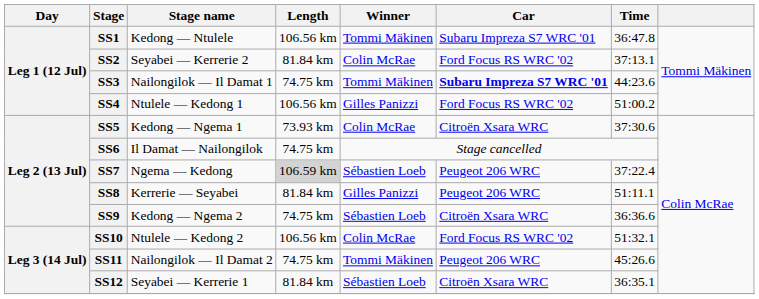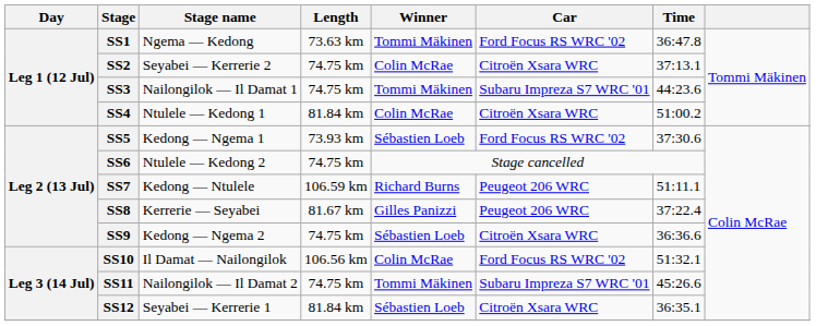 <table class="wikitable" style="font-size: 85%;">
 <tr>
 <th>Day</th>
 <th>Stage</th>
 <th>Stage name</th>
 <th>Length</th>
 <th>Winner</th>
 <th>Car</th>
 <th>Time</th>
 <th></th>
 </tr>
 <tr>
 <th rowspan="4">Leg 1 (12 Jul)</th>
 <th>SS1</th>
-<td>Kedong — Ntulele</td>
-<td align="center">106.56 km</td>
+<td>Ngema — Kedong</td>
+<td align="center">73.63 km</td>
 <td> <a href='#'>Tommi Mäkinen</a></td>
-<td><a href='#'>Subaru Impreza S7 WRC '01</a></td>
+<td><a href='#'>Ford Focus RS WRC '02</a></td>
 <td>36:47.8</td>
 <td rowspan="4"> <a href='#'>Tommi Mäkinen</a></td>
 </tr>
 <tr>
 <th>SS2</th>
 <td>Seyabei — Kerrerie 2</td>
-<td align="center">81.84 km</td>
+<td align="center">74.75 km</td>
 <td> <a href='#'>Colin McRae</a></td>
-<td><a href='#'>Ford Focus RS WRC '02</a></td>
+<td><a href='#'>Citroën Xsara WRC</a></td>
 <td>37:13.1</td>
 </tr>
 <tr>
 <th>SS3</th>
 <td>Nailongilok — Il Damat 1</td>
 <td align="center">74.75 km</td>
 <td> <a href='#'>Tommi Mäkinen</a></td>
-<td><strong><a href='#'>Subaru Impreza S7 WRC '01</a></strong></td>
+<td><a href='#'>Subaru Impreza S7 WRC '01</a></td>
 <td>44:23.6</td>
 </tr>
 <tr>
 <th>SS4</th>
 <td>Ntulele — Kedong 1</td>
-<td align="center">106.56 km</td>
-<td> <a href='#'>Gilles Panizzi</a></td>
-<td><a href='#'>Ford Focus RS WRC '02</a></td>
+<td align="center">81.84 km</td>
+<td> <a href='#'>Colin McRae</a></td>
+<td><a href='#'>Citroën Xsara WRC</a></td>
 <td>51:00.2</td>
 </tr>
 <tr>
 <th rowspan="5">Leg 2 (13 Jul)</th>
 <th>SS5</th>
 <td>Kedong — Ngema 1</td>
 <td align="center">73.93 km</td>
-<td> <a href='#'>Colin McRae</a></td>
-<td><a href='#'>Citroën Xsara WRC</a></td>
+<td> <a href='#'>Sébastien Loeb</a></td>
+<td><a href='#'>Ford Focus RS WRC '02</a></td>
 <td>37:30.6</td>
 <td rowspan="8"> <a href='#'>Colin McRae</a></td>
 </tr>
 <tr>
 <th>SS6</th>
-<td>Il Damat — Nailongilok</td>
+<td>Ntulele — Kedong 2</td>
 <td align="center">74.75 km</td>
 <td colspan="3" align="center"><em>Stage cancelled</em></td>
 </tr>
 <tr>
 <th>SS7</th>
-<td>Ngema — Kedong</td>
-<td align="center" style="background: lightgrey;">106.59 km</td>
-<td> <a href='#'>Sébastien Loeb</a></td>
+<td>Kedong — Ntulele</td>
+<td align="center">106.59 km</td>
+<td> <a href='#'>Richard Burns</a></td>
 <td><a href='#'>Peugeot 206 WRC</a></td>
-<td>37:22.4</td>
+<td>51:11.1</td>
 </tr>
 <tr>
 <th>SS8</th>
 <td>Kerrerie — Seyabei</td>
-<td align="center">81.84 km</td>
+<td align="center">81.67 km</td>
 <td> <a href='#'>Gilles Panizzi</a></td>
 <td><a href='#'>Peugeot 206 WRC</a></td>
-<td>51:11.1</td>
+<td>37:22.4</td>
 </tr>
 <tr>
 <th>SS9</th>
 <td>Kedong — Ngema 2</td>
 <td align="center">74.75 km</td>
 <td> <a href='#'>Sébastien Loeb</a></td>
 <td><a href='#'>Citroën Xsara WRC</a></td>
 <td>36:36.6</td>
 </tr>
 <tr>
 <th rowspan="3">Leg 3 (14 Jul)</th>
 <th>SS10</th>
-<td>Ntulele — Kedong 2</td>
+<td>Il Damat — Nailongilok</td>
 <td align="center">106.56 km</td>
 <td> <a href='#'>Colin McRae</a></td>
 <td><a href='#'>Ford Focus RS WRC '02</a></td>
 <td>51:32.1</td>
 </tr>
 <tr>
 <th>SS11</th>
 <td>Nailongilok — Il Damat 2</td>
 <td align="center">74.75 km</td>
 <td> <a href='#'>Tommi Mäkinen</a></td>
-<td><a href='#'>Peugeot 206 WRC</a></td>
+<td><a href='#'>Subaru Impreza S7 WRC '01</a></td>
 <td>45:26.6</td>
 </tr>
 <tr>
 <th>SS12</th>
 <td>Seyabei — Kerrerie 1</td>
 <td align="center">81.84 km</td>
 <td> <a href='#'>Sébastien Loeb</a></td>
 <td><a href='#'>Citroën Xsara WRC</a></td>
 <td>36:35.1</td>
 </tr>
 <tr>
 </tr>
 </table>
